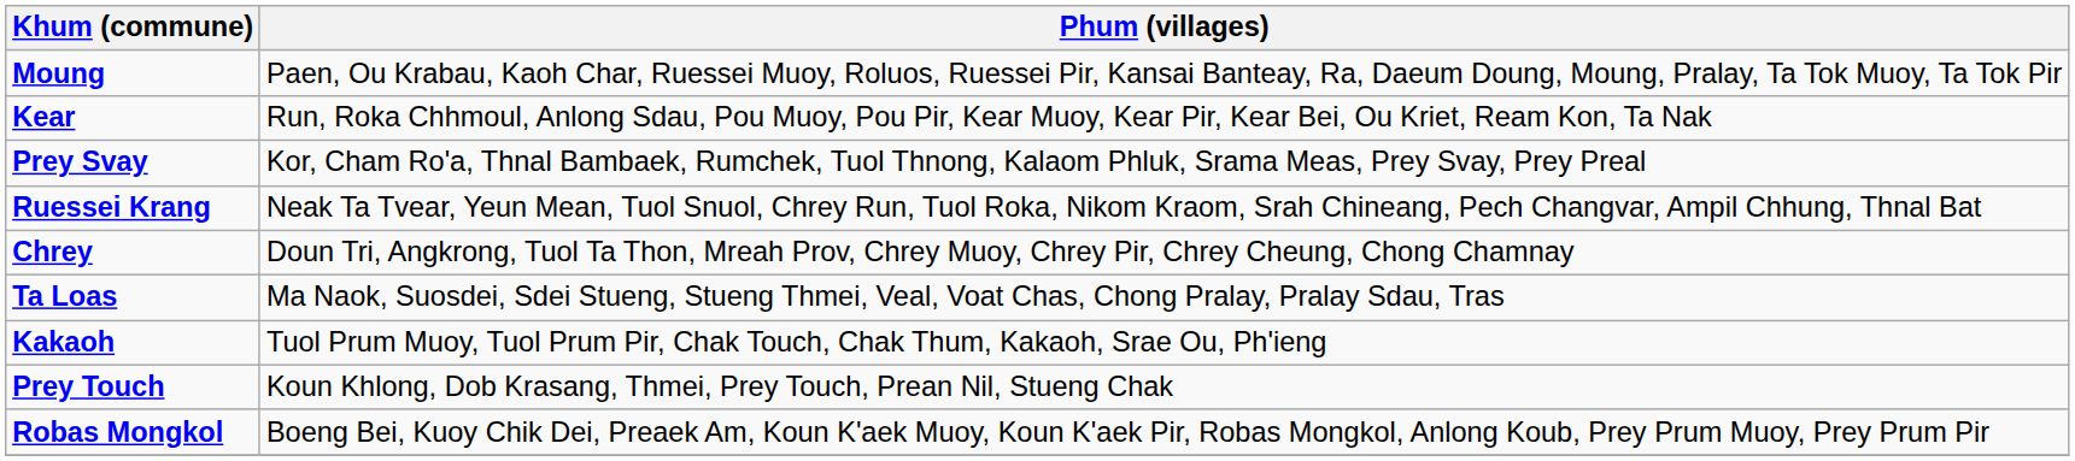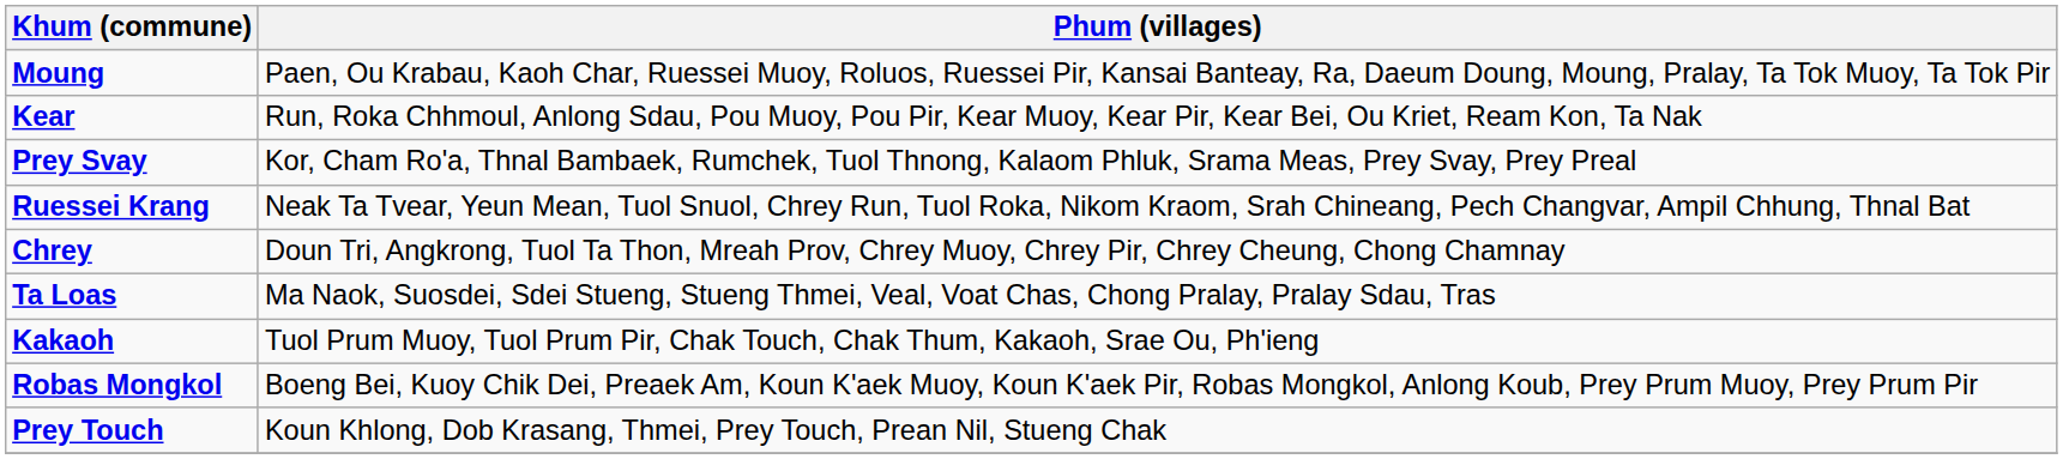 <table class="wikitable">
 <tr>
 <th><a href='#'>Khum</a> (commune)</th>
 <th><a href='#'>Phum</a> (villages)</th>
 </tr>
 <tr>
 <td><strong><a href='#'>Moung</a></strong></td>
 <td>Paen, Ou Krabau, Kaoh Char, Ruessei Muoy, Roluos, Ruessei Pir, Kansai Banteay, Ra, Daeum Doung, Moung, Pralay, Ta Tok Muoy, Ta Tok Pir</td>
 </tr>
 <tr>
 <td><strong><a href='#'>Kear</a> </strong></td>
 <td>Run, Roka Chhmoul, Anlong Sdau, Pou Muoy, Pou Pir, Kear Muoy, Kear Pir, Kear Bei, Ou Kriet, Ream Kon, Ta Nak</td>
 </tr>
 <tr>
 <td><strong><a href='#'>Prey Svay</a></strong></td>
 <td>Kor, Cham Ro'a, Thnal Bambaek, Rumchek, Tuol Thnong, Kalaom Phluk, Srama Meas, Prey Svay, Prey Preal</td>
 </tr>
 <tr>
 <td><strong><a href='#'>Ruessei Krang</a></strong></td>
 <td>Neak Ta Tvear, Yeun Mean, Tuol Snuol, Chrey Run, Tuol Roka, Nikom Kraom, Srah Chineang, Pech Changvar, Ampil Chhung, Thnal Bat</td>
 </tr>
 <tr>
 <td><strong><a href='#'>Chrey</a></strong></td>
 <td>Doun Tri, Angkrong, Tuol Ta Thon, Mreah Prov, Chrey Muoy, Chrey Pir, Chrey Cheung, Chong Chamnay</td>
 </tr>
 <tr>
 <td><strong><a href='#'>Ta Loas</a></strong></td>
 <td>Ma Naok, Suosdei, Sdei Stueng, Stueng Thmei, Veal, Voat Chas, Chong Pralay, Pralay Sdau, Tras</td>
 </tr>
 <tr>
 <td><strong><a href='#'>Kakaoh</a></strong></td>
 <td>Tuol Prum Muoy, Tuol Prum Pir, Chak Touch, Chak Thum, Kakaoh, Srae Ou, Ph'ieng</td>
 </tr>
 <tr>
+<td><strong><a href='#'>Robas Mongkol</a> </strong></td>
+<td>Boeng Bei, Kuoy Chik Dei, Preaek Am, Koun K'aek Muoy, Koun K'aek Pir, Robas Mongkol, Anlong Koub, Prey Prum Muoy, Prey Prum Pir</td>
+</tr>
+<tr>
 <td><strong><a href='#'>Prey Touch</a> </strong></td>
 <td>Koun Khlong, Dob Krasang, Thmei, Prey Touch, Prean Nil, Stueng Chak</td>
 </tr>
 <tr>
-<td><strong><a href='#'>Robas Mongkol</a> </strong></td>
-<td>Boeng Bei, Kuoy Chik Dei, Preaek Am, Koun K'aek Muoy, Koun K'aek Pir, Robas Mongkol, Anlong Koub, Prey Prum Muoy, Prey Prum Pir</td>
-</tr>
-<tr>
 </tr>
 </table>
